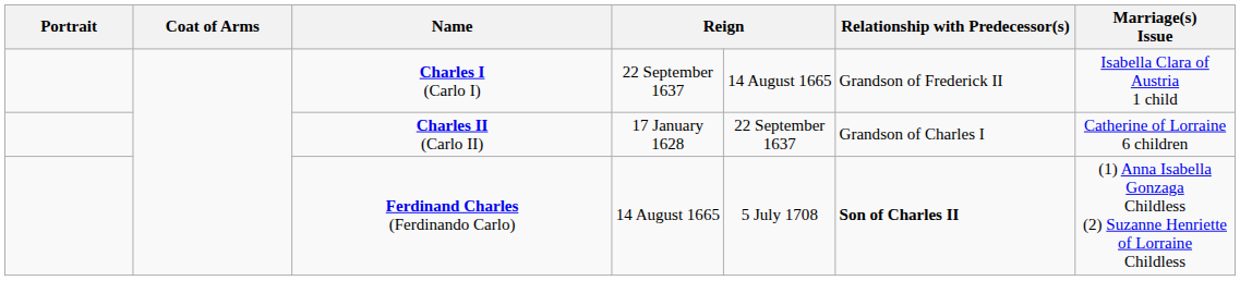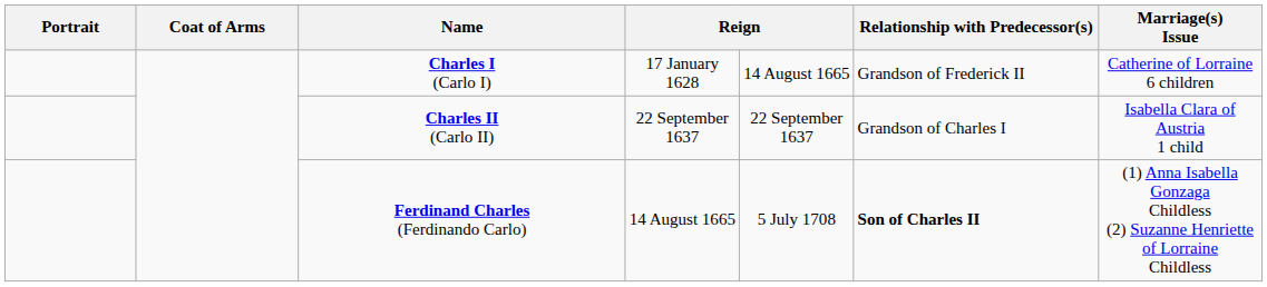 <table width=95% class="wikitable">
 <tr>
 <th width=8%>Portrait</th>
 <th width=10%>Coat of Arms</th>
 <th width=20%>Name</th>
 <th colspan=2 width=14%>Reign</th>
 <th width=15%>Relationship with Predecessor(s)</th>
 <th width=10%>Marriage(s)<br>Issue</th>
 </tr>
 <tr>
 <td align="center"></td>
 <td rowspan=3 align="center"></td>
 <td align="center"><strong><a href='#'>Charles I</a></strong><br>(Carlo I)</td>
-<td align="center">22 September 1637</td>
+<td align="center">17 January 1628</td>
 <td align="center">14 August 1665</td>
 <td>Grandson of Frederick II</td>
-<td align="center"><a href='#'>Isabella Clara of Austria</a><br>1 child</td>
+<td align="center"><a href='#'>Catherine of Lorraine</a><br>6 children</td>
 </tr>
 <tr>
 <td align="center"></td>
 <td align="center"><strong><a href='#'>Charles II</a></strong><br>(Carlo II)</td>
-<td align="center">17 January 1628</td>
+<td align="center">22 September 1637</td>
 <td align="center">22 September 1637</td>
 <td>Grandson of Charles I</td>
-<td align="center"><a href='#'>Catherine of Lorraine</a><br>6 children</td>
+<td align="center"><a href='#'>Isabella Clara of Austria</a><br>1 child</td>
 </tr>
 <tr>
 <td align="center"></td>
 <td align="center"><strong><a href='#'>Ferdinand Charles</a></strong><br>(Ferdinando Carlo)</td>
 <td align="center">14 August 1665</td>
 <td align="center">5 July 1708</td>
 <td><strong>Son of Charles II</strong></td>
 <td align="center">(1) <a href='#'>Anna Isabella Gonzaga</a><br>Childless<br>(2) <a href='#'>Suzanne Henriette of Lorraine</a><br>Childless</td>
 </tr>
 </table>
